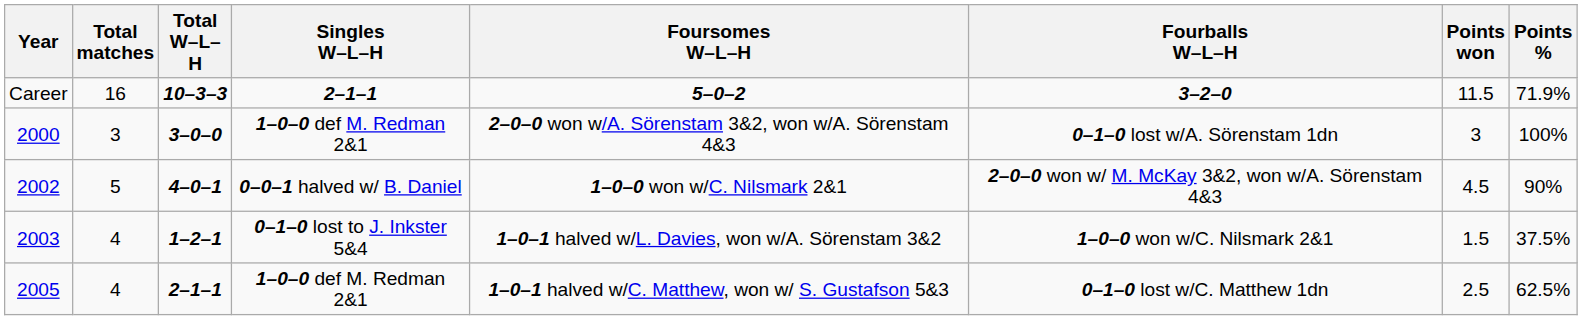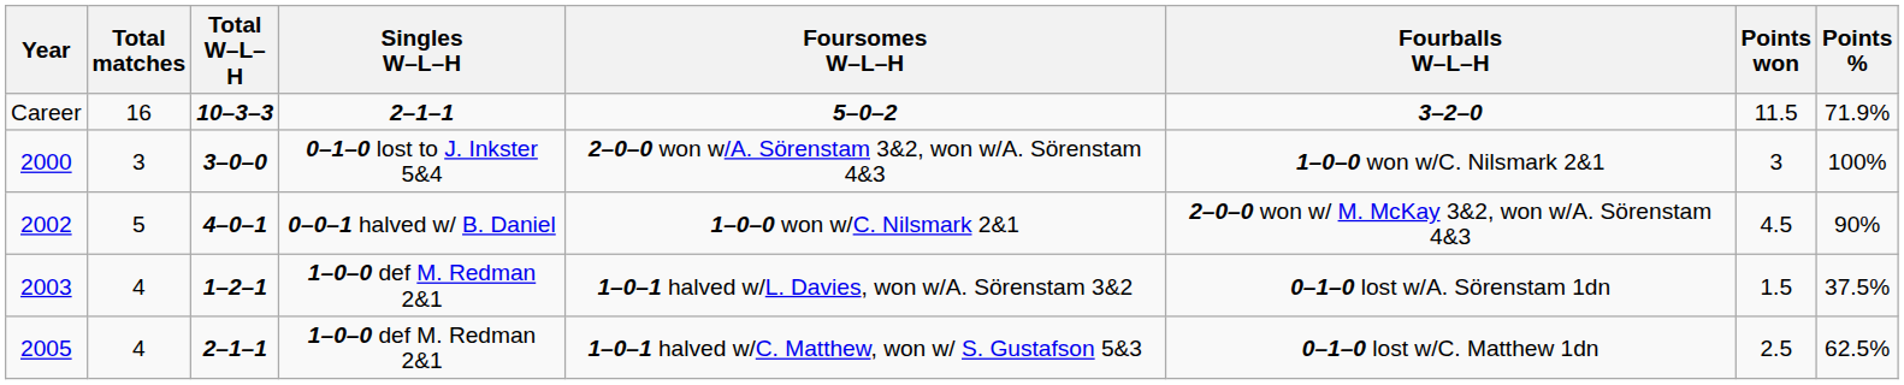 <table class="wikitable" style="text-align:center; font-size: 95%;">
 <tr>
 <th>Year</th>
 <th>Total<br>matches</th>
 <th>Total<br>W–L–H</th>
 <th>Singles<br>W–L–H</th>
 <th>Foursomes<br>W–L–H</th>
 <th>Fourballs<br>W–L–H</th>
 <th>Points<br>won</th>
 <th>Points<br>%</th>
 </tr>
 <tr>
 <td>Career</td>
 <td>16</td>
 <td><strong><em>10–3–3</em></strong></td>
 <td><strong><em>2–1–1</em></strong></td>
 <td><strong><em>5–0–2</em></strong></td>
 <td><strong><em>3–2–0</em></strong></td>
 <td>11.5</td>
 <td>71.9%</td>
 </tr>
 <tr>
 <td><a href='#'>2000</a></td>
 <td>3</td>
 <td><strong><em>3–0–0</em></strong></td>
-<td><strong><em>1–0–0</em></strong> def <a href='#'>M. Redman</a> 2&1</td>
+<td><strong><em>0–1–0</em></strong> lost to <a href='#'>J. Inkster</a> 5&4</td>
 <td><strong><em>2–0–0</em></strong> won w<a href='#'>/A. Sörenstam</a> 3&2, won w/A. Sörenstam 4&3</td>
-<td><strong><em>0–1–0</em></strong> lost w/A. Sörenstam 1dn</td>
+<td><strong><em>1–0–0</em></strong> won w/C. Nilsmark 2&1</td>
 <td>3</td>
 <td>100%</td>
 </tr>
 <tr>
 <td><a href='#'>2002</a></td>
 <td>5</td>
 <td><strong><em>4–0–1</em></strong></td>
 <td><strong><em>0–0–1</em></strong> halved w/ <a href='#'>B. Daniel</a></td>
 <td><strong><em>1–0–0</em></strong> won w/<a href='#'>C. Nilsmark</a> 2&1</td>
 <td><strong><em>2–0–0</em></strong> won w/ <a href='#'>M. McKay</a> 3&2, won w/A. Sörenstam 4&3</td>
 <td>4.5</td>
 <td>90%</td>
 </tr>
 <tr>
 <td><a href='#'>2003</a></td>
 <td>4</td>
 <td><strong><em>1–2–1</em></strong></td>
-<td><strong><em>0–1–0</em></strong> lost to <a href='#'>J. Inkster</a> 5&4</td>
+<td><strong><em>1–0–0</em></strong> def <a href='#'>M. Redman</a> 2&1</td>
 <td><strong><em>1–0–1</em></strong> halved w/<a href='#'>L. Davies</a>, won w/A. Sörenstam 3&2</td>
-<td><strong><em>1–0–0</em></strong> won w/C. Nilsmark 2&1</td>
+<td><strong><em>0–1–0</em></strong> lost w/A. Sörenstam 1dn</td>
 <td>1.5</td>
 <td>37.5%</td>
 </tr>
 <tr>
 <td><a href='#'>2005</a></td>
 <td>4</td>
 <td><strong><em>2–1–1</em></strong></td>
 <td><strong><em>1–0–0</em></strong> def M. Redman 2&1</td>
 <td><strong><em>1–0–1</em></strong> halved w/<a href='#'>C. Matthew</a>, won w/ <a href='#'>S. Gustafson</a> 5&3</td>
 <td><strong><em>0–1–0</em></strong> lost w/C. Matthew 1dn</td>
 <td>2.5</td>
 <td>62.5%</td>
 </tr>
 </table>
